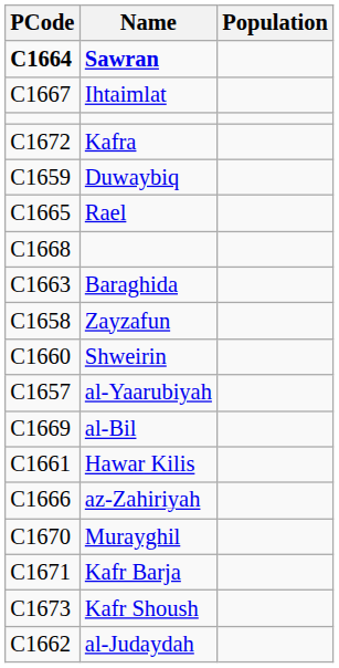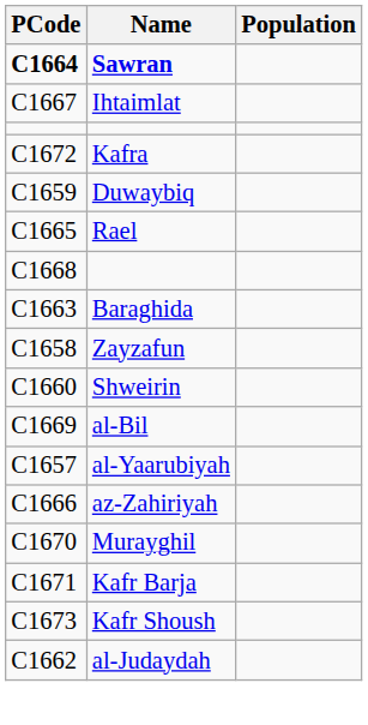 <table class="wikitable sortable">
 <tr>
 <th>PCode</th>
 <th>Name</th>
 <th>Population</th>
 </tr>
 <tr>
 <td><strong>C1664</strong></td>
 <td><strong><a href='#'>Sawran</a></strong></td>
 <td align=right><strong></strong></td>
 </tr>
 <tr>
 <td>C1667</td>
 <td><a href='#'>Ihtaimlat</a></td>
 <td align=right></td>
 </tr>
 <tr>
 <td></td>
 <td></td>
 <td align=right></td>
 </tr>
 <tr>
 <td>C1672</td>
 <td><a href='#'>Kafra</a></td>
 <td align=right></td>
 </tr>
 <tr>
 <td>C1659</td>
 <td><a href='#'>Duwaybiq</a></td>
 <td align=right></td>
 </tr>
 <tr>
 <td>C1665</td>
 <td><a href='#'>Rael</a></td>
 <td align=right></td>
 </tr>
 <tr>
 <td>C1668</td>
 <td></td>
 <td align=right></td>
 </tr>
 <tr>
 <td>C1663</td>
 <td><a href='#'>Baraghida</a></td>
 <td align=right></td>
 </tr>
 <tr>
 <td>C1658</td>
 <td><a href='#'>Zayzafun</a></td>
 <td align=right></td>
 </tr>
 <tr>
 <td>C1660</td>
 <td><a href='#'>Shweirin</a></td>
 <td align=right></td>
 </tr>
 <tr>
-<td>C1657</td>
-<td><a href='#'>al-Yaarubiyah</a></td>
-<td align=right></td>
-</tr>
-<tr>
 <td>C1669</td>
 <td><a href='#'>al-Bil</a></td>
 <td align=right></td>
 </tr>
 <tr>
-<td>C1661</td>
-<td><a href='#'>Hawar Kilis</a></td>
+<td>C1657</td>
+<td><a href='#'>al-Yaarubiyah</a></td>
 <td align=right></td>
 </tr>
 <tr>
 <td>C1666</td>
 <td><a href='#'>az-Zahiriyah</a></td>
 <td align=right></td>
 </tr>
 <tr>
 <td>C1670</td>
 <td><a href='#'>Murayghil</a></td>
 <td align=right></td>
 </tr>
 <tr>
 <td>C1671</td>
 <td><a href='#'>Kafr Barja</a></td>
 <td align=right></td>
 </tr>
 <tr>
 <td>C1673</td>
 <td><a href='#'>Kafr Shoush</a></td>
 <td align=right></td>
 </tr>
 <tr>
 <td>C1662</td>
 <td><a href='#'>al-Judaydah</a></td>
 <td align=right></td>
 </tr>
 </table>
